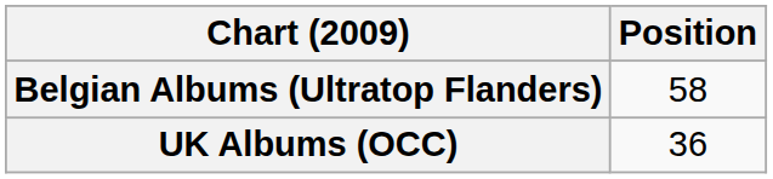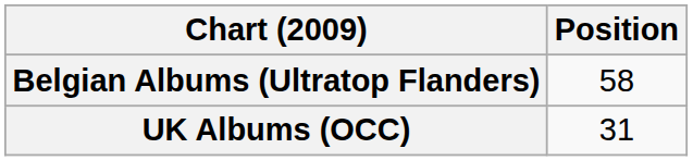 <table class="wikitable sortable plainrowheaders" style="text-align:center">
 <tr>
 <th scope="col">Chart (2009)</th>
 <th scope="col">Position</th>
 </tr>
 <tr>
 <th scope="row">Belgian Albums (Ultratop Flanders)</th>
 <td>58</td>
 </tr>
 <tr>
 <th scope="row">UK Albums (OCC)</th>
-<td>36</td>
+<td>31</td>
 </tr>
 </table>
